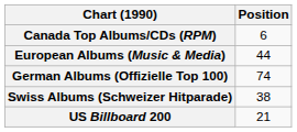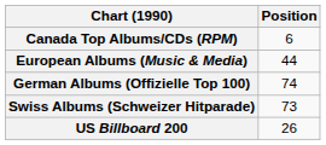 <table class="wikitable sortable plainrowheaders" style="text-align:center">
 <tr>
 <th scope="col">Chart (1990)</th>
 <th scope="col">Position</th>
 </tr>
 <tr>
 <th scope="row">Canada Top Albums/CDs (<em>RPM</em>)</th>
 <td>6</td>
 </tr>
 <tr>
 <th scope="row">European Albums (<em>Music & Media</em>)</th>
 <td>44</td>
 </tr>
 <tr>
 <th scope="row">German Albums (Offizielle Top 100)</th>
 <td>74</td>
 </tr>
 <tr>
 <th scope="row">Swiss Albums (Schweizer Hitparade)</th>
-<td>38</td>
+<td>73</td>
 </tr>
 <tr>
 <th scope="row">US <em>Billboard</em> 200</th>
-<td>21</td>
+<td>26</td>
 </tr>
 </table>
